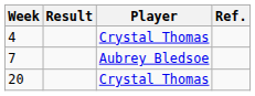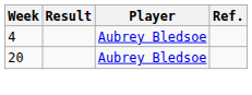 <table class=wikitable>
 <tr>
 <th>Week</th>
 <th>Result</th>
 <th>Player</th>
 <th>Ref.</th>
 </tr>
 <tr>
 <td>4</td>
 <td></td>
-<td> <a href='#'>Crystal Thomas</a></td>
-<td></td>
-</tr>
-<tr>
-<td>7</td>
-<td></td>
 <td> <a href='#'>Aubrey Bledsoe</a></td>
 <td></td>
 </tr>
 <tr>
 <td>20</td>
 <td></td>
-<td> <a href='#'>Crystal Thomas</a></td>
+<td> <a href='#'>Aubrey Bledsoe</a></td>
 <td></td>
 </tr>
 </table>
